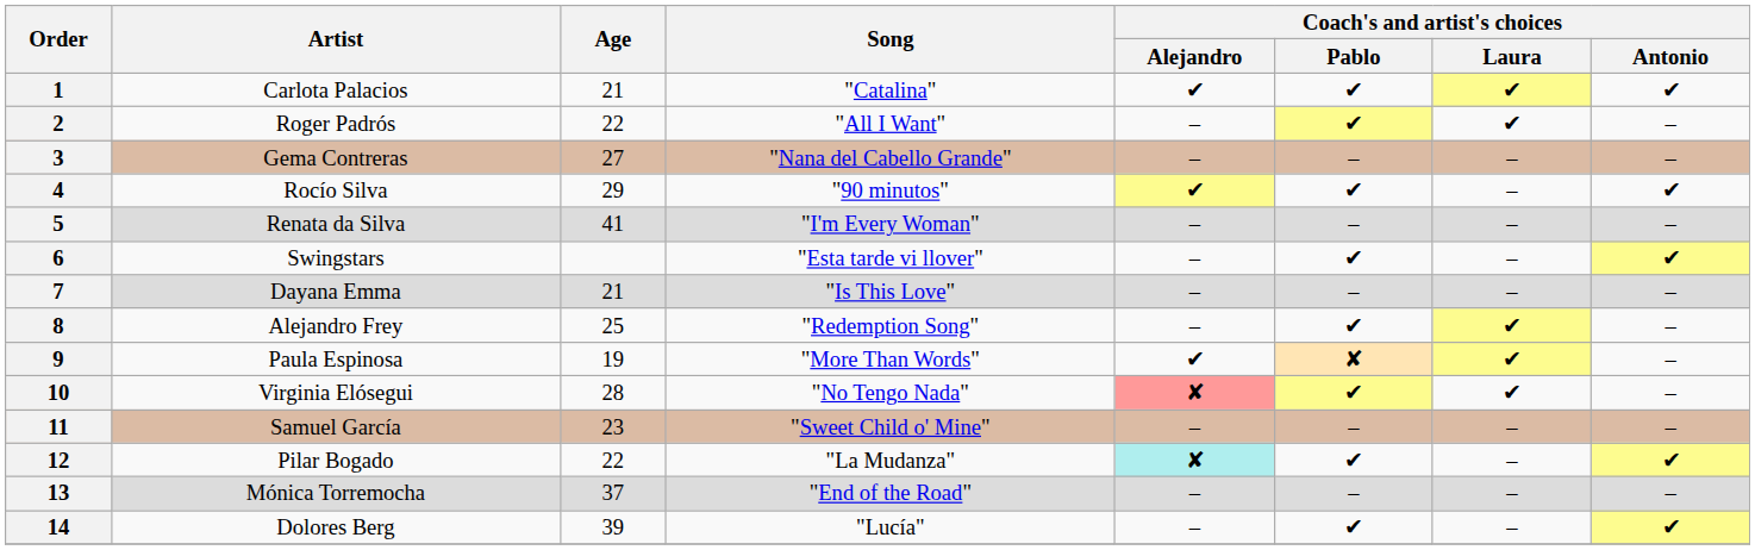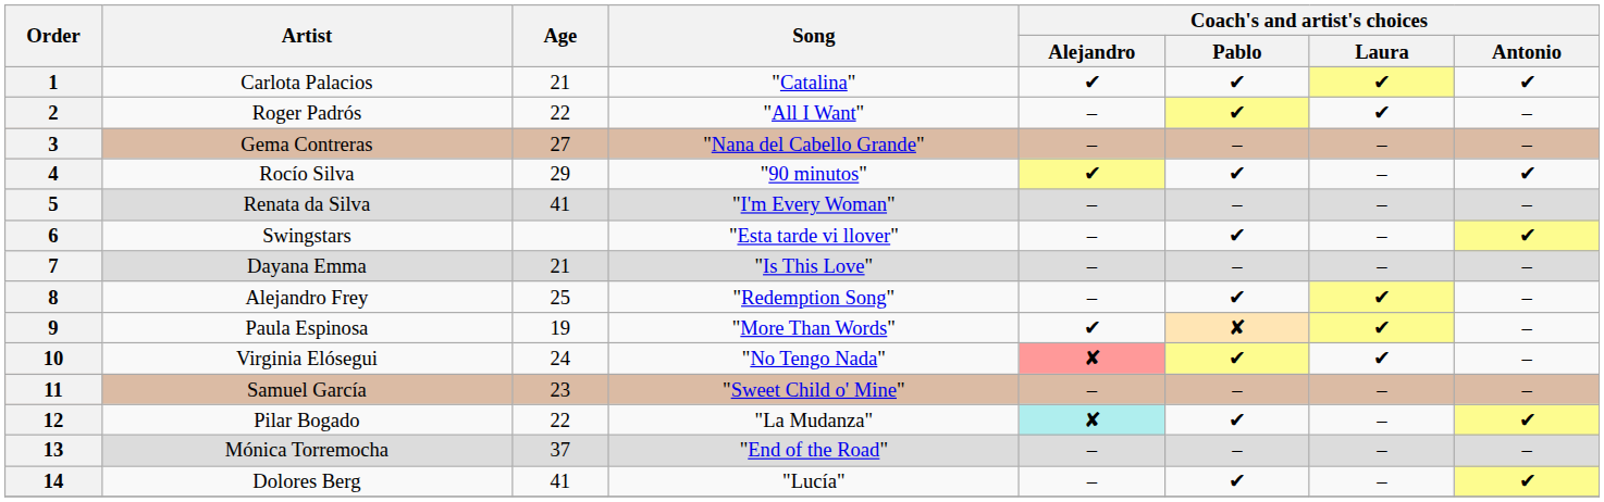 <table class="wikitable" style="text-align:center; line-height:17px; width:100%">
 <tr>
 <th scope="col" rowspan="2" style="width:04%">Order</th>
 <th scope="col" rowspan="2" style="width:17%">Artist</th>
 <th scope="col" rowspan="2" style="width:04%">Age</th>
 <th scope="col" rowspan="2" style="width:17%">Song</th>
 <th scope="col" colspan="4" style="width:24%">Coach's and artist's choices</th>
 </tr>
 <tr>
 <th style="width:06%">Alejandro</th>
 <th style="width:06%">Pablo</th>
 <th style="width:06%">Laura</th>
 <th style="width:06%">Antonio</th>
 </tr>
 <tr>
 <th>1</th>
 <td>Carlota Palacios</td>
 <td>21</td>
 <td>"<a href='#'>Catalina</a>"</td>
 <td>✔</td>
 <td>✔</td>
 <td style="background:#fdfc8f">✔</td>
 <td>✔</td>
 </tr>
 <tr>
 <th>2</th>
 <td>Roger Padrós</td>
 <td>22</td>
 <td>"<a href='#'>All I Want</a>"</td>
 <td>–</td>
 <td style="background:#fdfc8f">✔</td>
 <td>✔</td>
 <td>–</td>
 </tr>
 <tr style="background:#dbbba4">
 <th>3</th>
 <td>Gema Contreras</td>
 <td>27</td>
 <td>"<a href='#'>Nana del Cabello Grande</a>"</td>
 <td>–</td>
 <td>–</td>
 <td>–</td>
 <td>–</td>
 </tr>
 <tr>
 <th>4</th>
 <td>Rocío Silva</td>
 <td>29</td>
 <td>"<a href='#'>90 minutos</a>"</td>
 <td style="background:#fdfc8f">✔</td>
 <td>✔</td>
 <td>–</td>
 <td>✔</td>
 </tr>
 <tr style="background:#dcdcdc">
 <th>5</th>
 <td>Renata da Silva</td>
 <td>41</td>
 <td>"<a href='#'>I'm Every Woman</a>"</td>
 <td>–</td>
 <td>–</td>
 <td>–</td>
 <td>–</td>
 </tr>
 <tr>
 <th>6</th>
 <td>Swingstars</td>
 <td></td>
 <td>"<a href='#'>Esta tarde vi llover</a>"</td>
 <td>–</td>
 <td>✔</td>
 <td>–</td>
 <td style="background:#fdfc8f">✔</td>
 </tr>
 <tr style="background:#dcdcdc">
 <th>7</th>
 <td>Dayana Emma</td>
 <td>21</td>
 <td>"<a href='#'>Is This Love</a>"</td>
 <td>–</td>
 <td>–</td>
 <td>–</td>
 <td>–</td>
 </tr>
 <tr>
 <th>8</th>
 <td>Alejandro Frey</td>
 <td>25</td>
 <td>"<a href='#'>Redemption Song</a>"</td>
 <td>–</td>
 <td>✔</td>
 <td style="background:#fdfc8f">✔</td>
 <td>–</td>
 </tr>
 <tr>
 <th>9</th>
 <td>Paula Espinosa</td>
 <td>19</td>
 <td>"<a href='#'>More Than Words</a>"</td>
 <td>✔</td>
 <td style="background:#ffe5b4">✘</td>
 <td style="background:#fdfc8f">✔</td>
 <td>–</td>
 </tr>
 <tr>
 <th>10</th>
 <td>Virginia Elósegui</td>
-<td>28</td>
+<td>24</td>
 <td>"<a href='#'>No Tengo Nada</a>"</td>
 <td style="background:#ff9999">✘</td>
 <td style="background:#fdfc8f">✔</td>
 <td>✔</td>
 <td>–</td>
 </tr>
 <tr style="background:#dbbba4">
 <th>11</th>
 <td>Samuel García</td>
 <td>23</td>
 <td>"<a href='#'>Sweet Child o' Mine</a>"</td>
 <td>–</td>
 <td>–</td>
 <td>–</td>
 <td>–</td>
 </tr>
 <tr>
 <th>12</th>
 <td>Pilar Bogado</td>
 <td>22</td>
 <td>"La Mudanza"</td>
 <td style="background:#afeeee">✘</td>
 <td>✔</td>
 <td>–</td>
 <td style="background:#fdfc8f">✔</td>
 </tr>
 <tr style="background:#dcdcdc">
 <th>13</th>
 <td>Mónica Torremocha</td>
 <td>37</td>
 <td>"<a href='#'>End of the Road</a>"</td>
 <td>–</td>
 <td>–</td>
 <td>–</td>
 <td>–</td>
 </tr>
 <tr>
 <th>14</th>
 <td>Dolores Berg</td>
-<td>39</td>
+<td>41</td>
 <td>"Lucía"</td>
 <td>–</td>
 <td>✔</td>
 <td>–</td>
 <td style="background:#fdfc8f">✔</td>
 </tr>
 <tr>
 </tr>
 </table>
